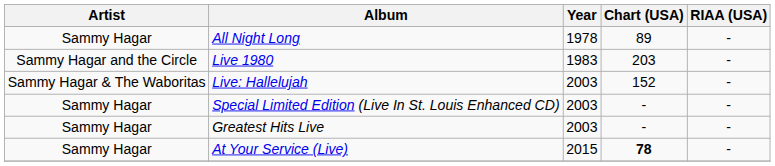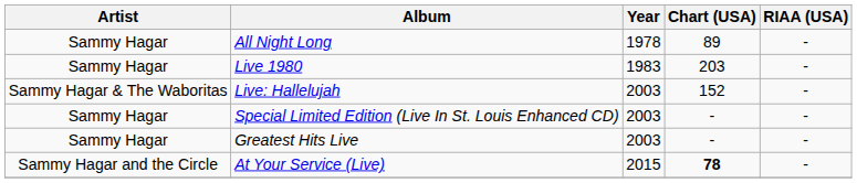 <table class="wikitable" style="text-align:center;">
 <tr>
 <th>Artist</th>
 <th>Album</th>
 <th>Year</th>
 <th>Chart (USA)</th>
 <th>RIAA (USA)</th>
 </tr>
 <tr>
 <td>Sammy Hagar</td>
 <td align=left><em><a href='#'>All Night Long</a></em></td>
 <td>1978</td>
 <td>89</td>
 <td>-</td>
 </tr>
 <tr>
-<td>Sammy Hagar and the Circle</td>
+<td>Sammy Hagar</td>
 <td align=left><em><a href='#'>Live 1980</a></em></td>
 <td>1983</td>
 <td>203</td>
 <td>-</td>
 </tr>
 <tr>
 <td>Sammy Hagar & The Waboritas</td>
 <td align=left><em><a href='#'>Live: Hallelujah</a></em></td>
 <td>2003</td>
 <td>152</td>
 <td>-</td>
 </tr>
 <tr>
 <td>Sammy Hagar</td>
 <td align=left><em><a href='#'>Special Limited Edition</a> (Live In St. Louis Enhanced CD)</em></td>
 <td>2003</td>
 <td>-</td>
 <td>-</td>
 </tr>
 <tr>
 <td>Sammy Hagar</td>
 <td align=left><em>Greatest Hits Live</em></td>
 <td>2003</td>
 <td>-</td>
 <td>-</td>
 </tr>
 <tr>
-<td>Sammy Hagar</td>
+<td>Sammy Hagar and the Circle</td>
 <td align=left><em><a href='#'>At Your Service (Live)</a></em></td>
 <td>2015</td>
 <td><strong>78</strong></td>
 <td>-</td>
 </tr>
 <tr>
 </tr>
 </table>
